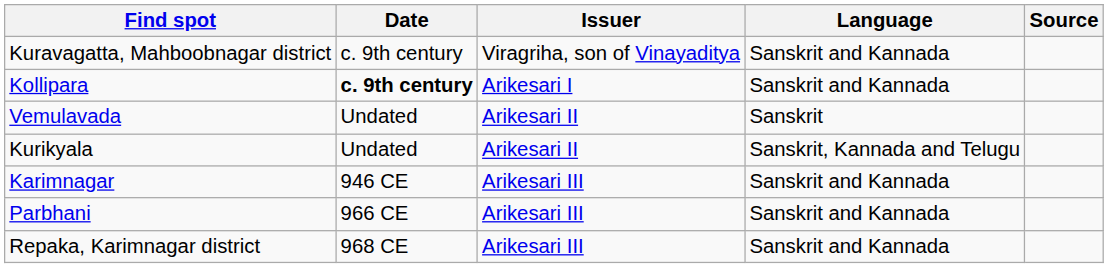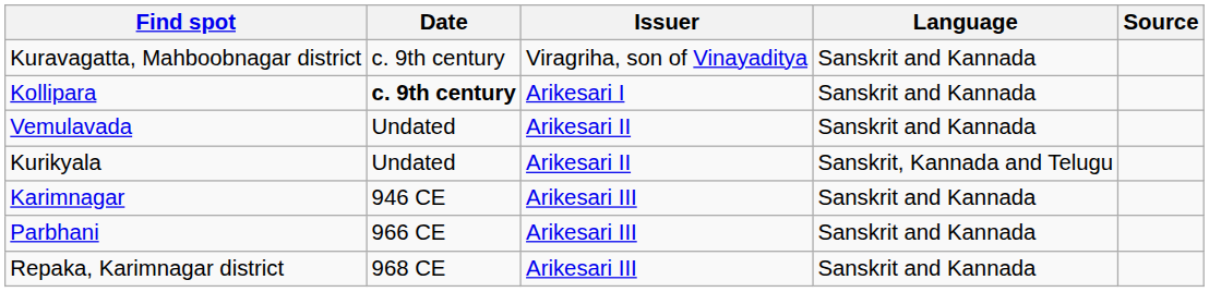 <table class="wikitable">
 <tr>
 <th><a href='#'>Find spot</a></th>
 <th>Date</th>
 <th>Issuer</th>
 <th>Language</th>
 <th>Source</th>
 </tr>
 <tr>
 <td>Kuravagatta, Mahboobnagar district</td>
 <td>c. 9th century</td>
 <td>Viragriha, son of <a href='#'>Vinayaditya</a></td>
 <td>Sanskrit and Kannada</td>
 <td></td>
 </tr>
 <tr>
 <td><a href='#'>Kollipara</a></td>
 <td><strong>c. 9th century</strong></td>
 <td><a href='#'>Arikesari I</a></td>
 <td>Sanskrit and Kannada</td>
 <td></td>
 </tr>
 <tr>
 <td><a href='#'>Vemulavada</a></td>
 <td>Undated</td>
 <td><a href='#'>Arikesari II</a></td>
-<td>Sanskrit</td>
+<td>Sanskrit and Kannada</td>
 <td></td>
 </tr>
 <tr>
 <td>Kurikyala</td>
 <td>Undated</td>
 <td><a href='#'>Arikesari II</a></td>
 <td>Sanskrit, Kannada and Telugu</td>
 <td></td>
 </tr>
 <tr>
 <td><a href='#'>Karimnagar</a></td>
 <td>946 CE</td>
 <td><a href='#'>Arikesari III</a></td>
 <td>Sanskrit and Kannada</td>
 <td></td>
 </tr>
 <tr>
 <td><a href='#'>Parbhani</a></td>
 <td>966 CE</td>
 <td><a href='#'>Arikesari III</a></td>
 <td>Sanskrit and Kannada</td>
 <td></td>
 </tr>
 <tr>
 <td>Repaka, Karimnagar district</td>
 <td>968 CE</td>
 <td><a href='#'>Arikesari III</a></td>
 <td>Sanskrit and Kannada</td>
 <td></td>
 </tr>
 </table>
